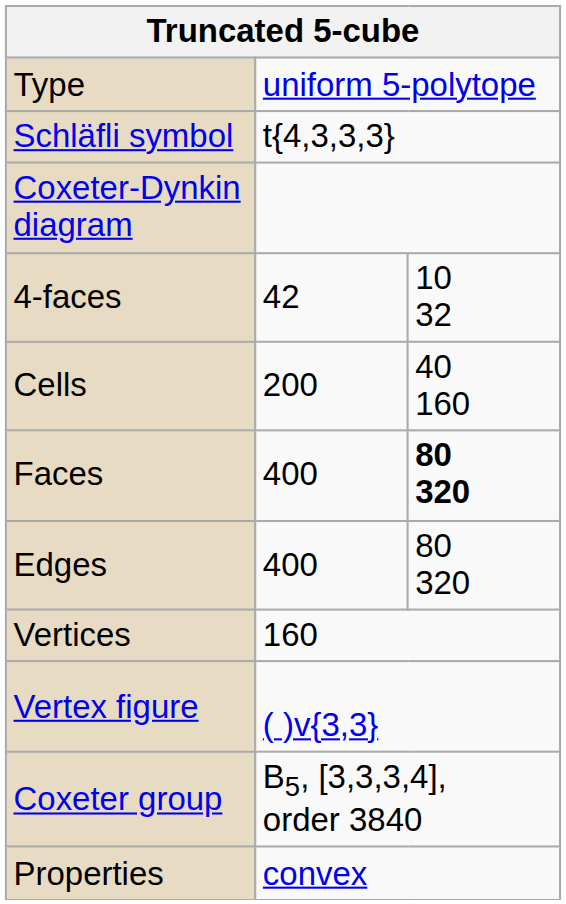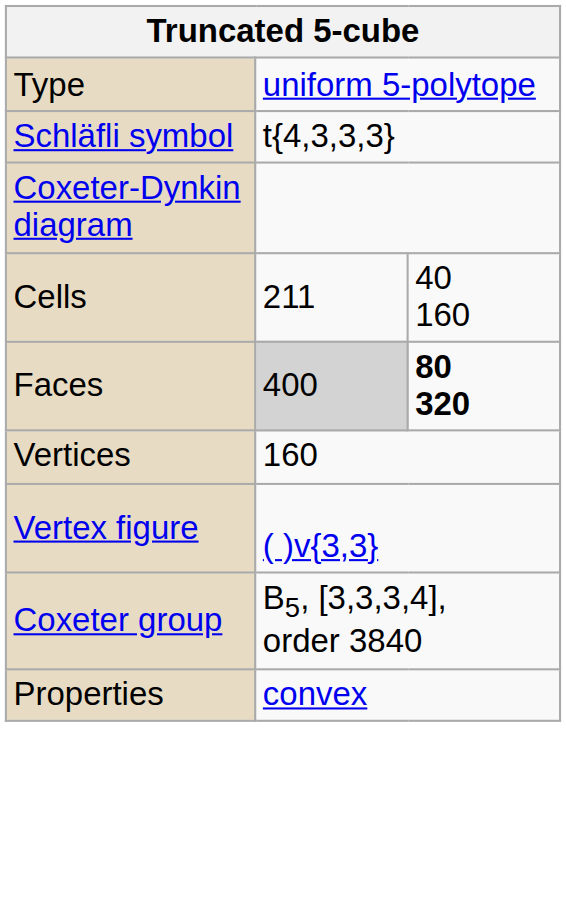 <table class="wikitable" align="right" style="margin-left:10px" width="270">
 <tr>
 <th bgcolor=#e7dcc3 colspan=3>Truncated 5-cube</th>
 </tr>
 <tr>
 <td style="width:45%" bgcolor=#e7dcc3>Type</td>
 <td colspan=2><a href='#'>uniform 5-polytope</a></td>
 </tr>
 <tr>
 <td bgcolor=#e7dcc3><a href='#'>Schläfli symbol</a></td>
 <td colspan=2>t{4,3,3,3}</td>
 </tr>
 <tr>
 <td bgcolor=#e7dcc3><a href='#'>Coxeter-Dynkin diagram</a></td>
 <td colspan=2></td>
 </tr>
 <tr>
-<td bgcolor=#e7dcc3>4-faces</td>
-<td>42</td>
-<td>10  <br>32  </td>
-</tr>
-<tr>
 <td bgcolor=#e7dcc3>Cells</td>
-<td>200</td>
+<td>211</td>
 <td>40  <br>160  </td>
 </tr>
 <tr>
 <td bgcolor=#e7dcc3>Faces</td>
-<td>400</td>
+<td style="background: lightgrey;">400</td>
 <td><strong>80  <br>320  </strong></td>
-</tr>
-<tr>
-<td bgcolor=#e7dcc3>Edges</td>
-<td>400</td>
-<td>80 <br>320 </td>
 </tr>
 <tr>
 <td bgcolor=#e7dcc3>Vertices</td>
 <td colspan=2>160</td>
 </tr>
 <tr>
 <td bgcolor=#e7dcc3><a href='#'>Vertex figure</a></td>
 <td colspan=2><br><a href='#'>( )v{3,3}</a></td>
 </tr>
 <tr>
 <td bgcolor=#e7dcc3><a href='#'>Coxeter group</a></td>
 <td colspan=2>B<sub>5</sub>, [3,3,3,4], order 3840</td>
 </tr>
 <tr>
 <td bgcolor=#e7dcc3>Properties</td>
 <td colspan=2><a href='#'>convex</a></td>
 </tr>
 </table>
